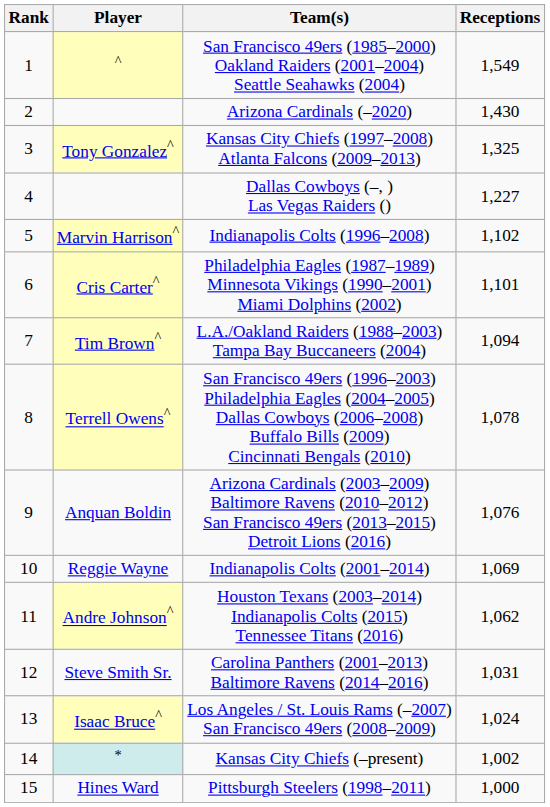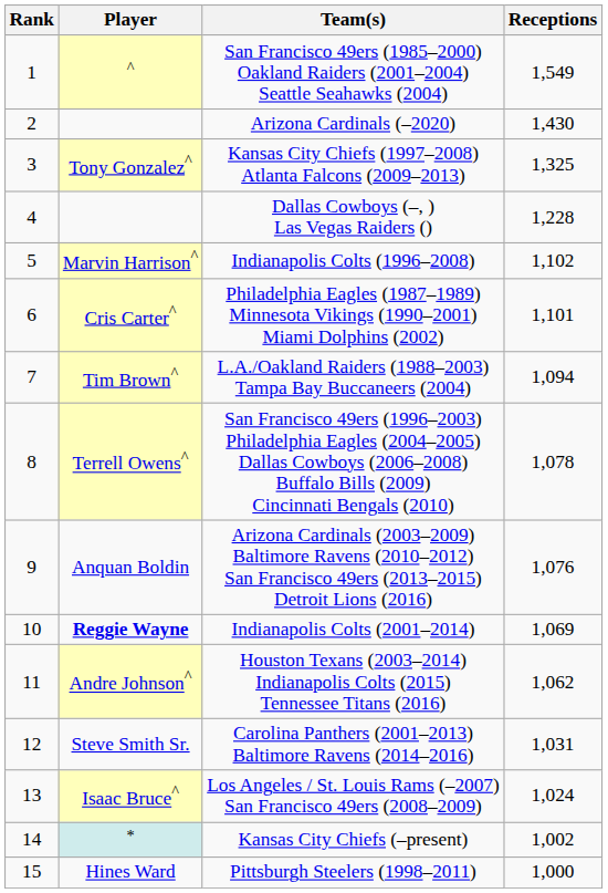 <table class="wikitable sortable" style="text-align:center;">
 <tr>
 <th>Rank</th>
 <th>Player</th>
 <th>Team(s)</th>
 <th>Receptions</th>
 </tr>
 <tr>
 <td>1</td>
 <td style="background:#ffb;"><sup>^</sup></td>
 <td><a href='#'>San Francisco 49ers</a> (<a href='#'>1985</a>–<a href='#'>2000</a>)<br><a href='#'>Oakland Raiders</a> (<a href='#'>2001</a>–<a href='#'>2004</a>)<br><a href='#'>Seattle Seahawks</a> (<a href='#'>2004</a>)</td>
 <td>1,549</td>
 </tr>
 <tr>
 <td>2</td>
 <td></td>
 <td><a href='#'>Arizona Cardinals</a> (–<a href='#'>2020</a>)</td>
 <td>1,430</td>
 </tr>
 <tr>
 <td>3</td>
 <td style="background:#ffb;"><a href='#'>Tony Gonzalez</a><sup>^</sup></td>
 <td><a href='#'>Kansas City Chiefs</a> (<a href='#'>1997</a>–<a href='#'>2008</a>)<br><a href='#'>Atlanta Falcons</a> (<a href='#'>2009</a>–<a href='#'>2013</a>)</td>
 <td>1,325</td>
 </tr>
 <tr>
 <td>4</td>
 <td></td>
 <td><a href='#'>Dallas Cowboys</a> (–, )<br><a href='#'>Las Vegas Raiders</a> ()</td>
-<td>1,227</td>
+<td>1,228</td>
 </tr>
 <tr>
 <td>5</td>
 <td style="background:#ffb;"><a href='#'>Marvin Harrison</a><sup>^</sup></td>
 <td><a href='#'>Indianapolis Colts</a> (<a href='#'>1996</a>–<a href='#'>2008</a>)</td>
 <td>1,102</td>
 </tr>
 <tr>
 <td>6</td>
 <td style="background:#ffb;"><a href='#'>Cris Carter</a><sup>^</sup></td>
 <td><a href='#'>Philadelphia Eagles</a> (<a href='#'>1987</a>–<a href='#'>1989</a>)<br><a href='#'>Minnesota Vikings</a> (<a href='#'>1990</a>–<a href='#'>2001</a>)<br><a href='#'>Miami Dolphins</a> (<a href='#'>2002</a>)</td>
 <td>1,101</td>
 </tr>
 <tr>
 <td>7</td>
 <td style="background:#ffb;"><a href='#'>Tim Brown</a><sup>^</sup></td>
 <td><a href='#'>L.A./Oakland Raiders</a> (<a href='#'>1988</a>–<a href='#'>2003</a>)<br><a href='#'>Tampa Bay Buccaneers</a> (<a href='#'>2004</a>)</td>
 <td>1,094</td>
 </tr>
 <tr>
 <td>8</td>
 <td style="background:#ffb;"><a href='#'>Terrell Owens</a><sup>^</sup></td>
 <td><a href='#'>San Francisco 49ers</a> (<a href='#'>1996</a>–<a href='#'>2003</a>)<br><a href='#'>Philadelphia Eagles</a> (<a href='#'>2004</a>–<a href='#'>2005</a>)<br><a href='#'>Dallas Cowboys</a> (<a href='#'>2006</a>–<a href='#'>2008</a>)<br><a href='#'>Buffalo Bills</a> (<a href='#'>2009</a>)<br><a href='#'>Cincinnati Bengals</a> (<a href='#'>2010</a>)</td>
 <td>1,078</td>
 </tr>
 <tr>
 <td>9</td>
 <td><a href='#'>Anquan Boldin</a></td>
 <td><a href='#'>Arizona Cardinals</a> (<a href='#'>2003</a>–<a href='#'>2009</a>)<br><a href='#'>Baltimore Ravens</a> (<a href='#'>2010</a>–<a href='#'>2012</a>)<br><a href='#'>San Francisco 49ers</a> (<a href='#'>2013</a>–<a href='#'>2015</a>)<br><a href='#'>Detroit Lions</a> (<a href='#'>2016</a>)</td>
 <td>1,076</td>
 </tr>
 <tr>
 <td>10</td>
-<td><a href='#'>Reggie Wayne</a></td>
+<td><strong><a href='#'>Reggie Wayne</a></strong></td>
 <td><a href='#'>Indianapolis Colts</a> (<a href='#'>2001</a>–<a href='#'>2014</a>)</td>
 <td>1,069</td>
 </tr>
 <tr>
 <td>11</td>
 <td style="background:#ffb;"><a href='#'>Andre Johnson</a><sup>^</sup></td>
 <td><a href='#'>Houston Texans</a> (<a href='#'>2003</a>–<a href='#'>2014</a>)<br><a href='#'>Indianapolis Colts</a> (<a href='#'>2015</a>)<br><a href='#'>Tennessee Titans</a> (<a href='#'>2016</a>)</td>
 <td>1,062</td>
 </tr>
 <tr>
 <td>12</td>
 <td><a href='#'>Steve Smith Sr.</a></td>
 <td><a href='#'>Carolina Panthers</a> (<a href='#'>2001</a>–<a href='#'>2013</a>)<br><a href='#'>Baltimore Ravens</a> (<a href='#'>2014</a>–<a href='#'>2016</a>)</td>
 <td>1,031</td>
 </tr>
 <tr>
 <td>13</td>
 <td style="background:#ffb;"><a href='#'>Isaac Bruce</a><sup>^</sup></td>
 <td><a href='#'>Los Angeles / St. Louis Rams</a> (–<a href='#'>2007</a>)<br><a href='#'>San Francisco 49ers</a> (<a href='#'>2008</a>–<a href='#'>2009</a>)</td>
 <td>1,024</td>
 </tr>
 <tr>
 <td>14</td>
 <td style="background:#cfecec;"><sup>*</sup></td>
 <td><a href='#'>Kansas City Chiefs</a> (–present)</td>
 <td>1,002</td>
 </tr>
 <tr>
 <td>15</td>
 <td><a href='#'>Hines Ward</a></td>
 <td><a href='#'>Pittsburgh Steelers</a> (<a href='#'>1998</a>–<a href='#'>2011</a>)</td>
 <td>1,000</td>
 </tr>
 </table>
